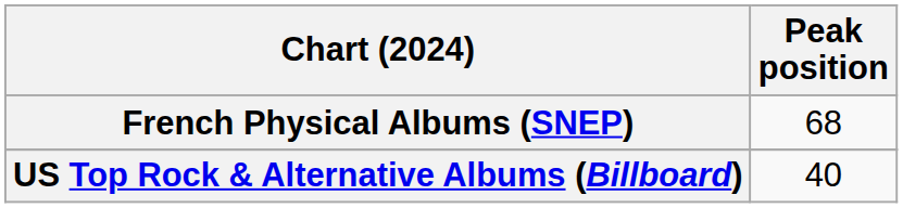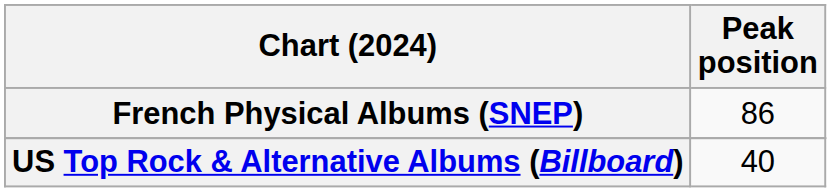 <table class="wikitable sortable plainrowheaders" style="text-align:center">
 <tr>
 <th scope="col">Chart (2024)</th>
 <th scope="col">Peak<br>position</th>
 </tr>
 <tr>
 <th scope="row">French Physical Albums (<a href='#'>SNEP</a>)</th>
-<td>68</td>
+<td>86</td>
 </tr>
 <tr>
 </tr>
 <tr>
 </tr>
 <tr>
 </tr>
 <tr>
 </tr>
 <tr>
 <th scope="row">US <a href='#'>Top Rock & Alternative Albums</a> (<em><a href='#'>Billboard</a></em>)</th>
 <td>40</td>
 </tr>
 </table>
